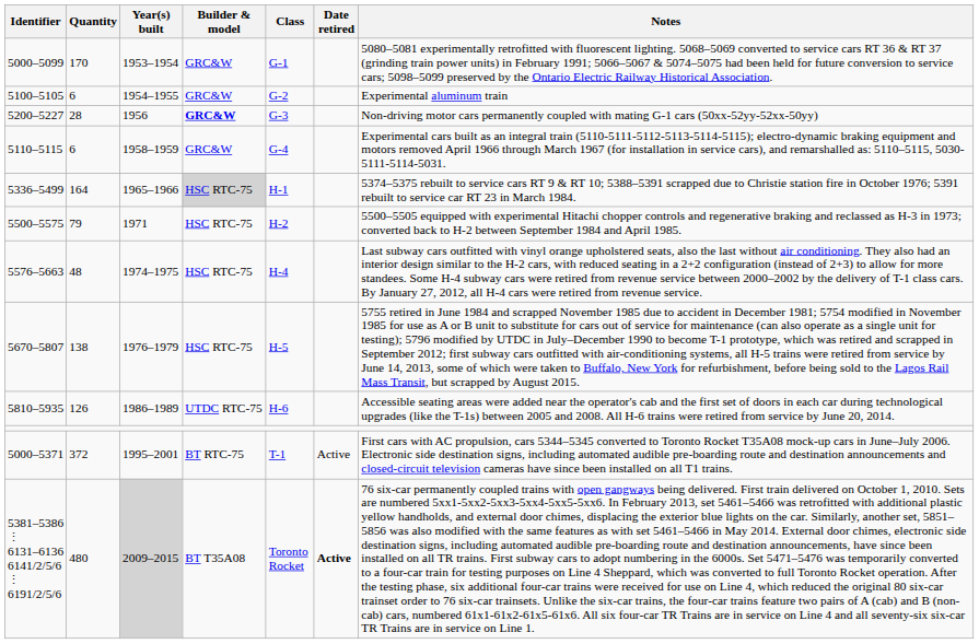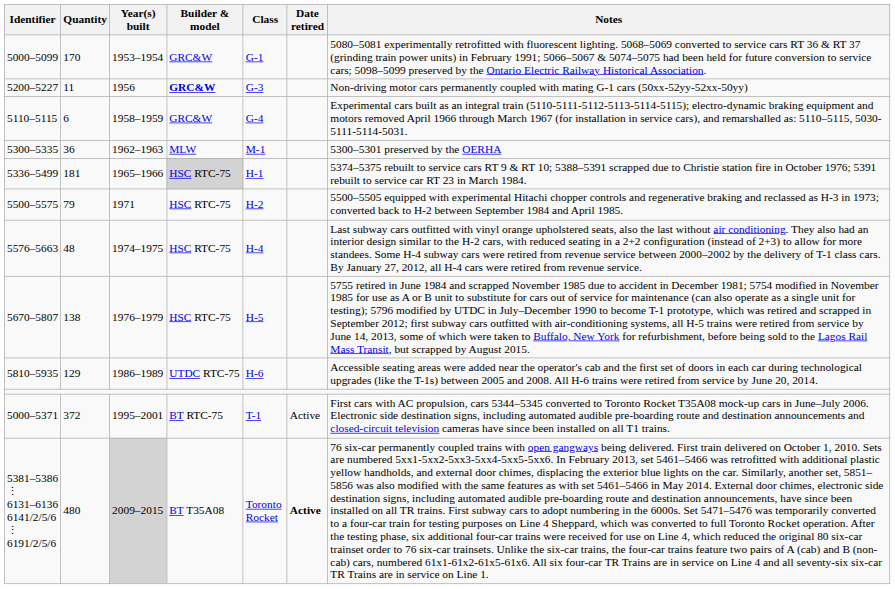 <table class="wikitable sortable">
 <tr>
 <th>Identifier</th>
 <th>Quantity</th>
 <th>Year(s) built</th>
 <th>Builder & model</th>
 <th>Class</th>
 <th>Date retired</th>
 <th>Notes</th>
 </tr>
 <tr>
 <td>5000–5099</td>
 <td>170</td>
 <td>1953–1954</td>
 <td><a href='#'>GRC&W</a></td>
 <td><a href='#'>G-1</a></td>
 <td></td>
 <td>5080–5081 experimentally retrofitted with fluorescent lighting. 5068–5069 converted to service cars RT 36 & RT 37 (grinding train power units) in February 1991; 5066–5067 & 5074–5075 had been held for future conversion to service cars; 5098–5099 preserved by the <a href='#'>Ontario Electric Railway Historical Association</a>.</td>
 </tr>
 <tr>
-<td>5100–5105</td>
-<td>6</td>
-<td>1954–1955</td>
-<td><a href='#'>GRC&W</a></td>
-<td><a href='#'>G-2</a></td>
-<td></td>
-<td>Experimental <a href='#'>aluminum</a> train</td>
-</tr>
-<tr>
 <td>5200–5227</td>
-<td>28</td>
+<td>11</td>
 <td>1956</td>
 <td><strong><a href='#'>GRC&W</a></strong></td>
 <td><a href='#'>G-3</a></td>
 <td></td>
 <td>Non-driving motor cars permanently coupled with mating G-1 cars (50xx-52yy-52xx-50yy)</td>
 </tr>
 <tr>
 <td>5110–5115</td>
 <td>6</td>
 <td>1958–1959</td>
 <td><a href='#'>GRC&W</a></td>
 <td><a href='#'>G-4</a></td>
 <td></td>
 <td>Experimental cars built as an integral train (5110-5111-5112-5113-5114-5115); electro-dynamic braking equipment and motors removed April 1966 through March 1967 (for installation in service cars), and remarshalled as: 5110–5115, 5030-5111-5114-5031.</td>
 </tr>
 <tr>
+<td>5300–5335</td>
+<td>36</td>
+<td>1962–1963</td>
+<td><a href='#'>MLW</a></td>
+<td><a href='#'>M-1</a></td>
+<td></td>
+<td>5300–5301 preserved by the <a href='#'>OERHA</a></td>
+</tr>
+<tr>
 <td>5336–5499</td>
-<td>164</td>
+<td>181</td>
 <td>1965–1966</td>
 <td style="background: lightgrey;"><a href='#'>HSC</a> RTC-75</td>
 <td><a href='#'>H-1</a></td>
 <td></td>
 <td>5374–5375 rebuilt to service cars RT 9 & RT 10; 5388–5391 scrapped due to Christie station fire in October 1976; 5391 rebuilt to service car RT 23 in March 1984.</td>
 </tr>
 <tr>
 <td>5500–5575</td>
 <td>79</td>
 <td>1971</td>
 <td><a href='#'>HSC</a> RTC-75</td>
 <td><a href='#'>H-2</a></td>
 <td nowrap></td>
 <td>5500–5505 equipped with experimental Hitachi chopper controls and regenerative braking and reclassed as H-3 in 1973; converted back to H-2 between September 1984 and April 1985.</td>
 </tr>
 <tr>
 <td>5576–5663</td>
 <td>48</td>
 <td>1974–1975</td>
 <td><a href='#'>HSC</a> RTC-75</td>
 <td><a href='#'>H-4</a></td>
 <td></td>
 <td>Last subway cars outfitted with vinyl orange upholstered seats, also the last without <a href='#'>air conditioning</a>. They also had an interior design similar to the H-2 cars, with reduced seating in a 2+2 configuration (instead of 2+3) to allow for more standees.  Some H-4 subway cars were retired from revenue service between 2000–2002 by the delivery of T-1 class cars.  By January 27, 2012, all H-4 cars were retired from revenue service.</td>
 </tr>
 <tr>
 <td>5670–5807</td>
 <td>138</td>
 <td>1976–1979</td>
 <td><a href='#'>HSC</a> RTC-75</td>
 <td><a href='#'>H-5</a></td>
 <td></td>
 <td>5755 retired in June 1984 and scrapped November 1985 due to accident in December 1981; 5754 modified in November 1985 for use as A or B unit to substitute for cars out of service for maintenance (can also operate as a single unit for testing); 5796 modified by UTDC in July–December 1990 to become T-1 prototype, which was retired and scrapped in September 2012; first subway cars outfitted with air-conditioning systems, all H-5 trains were retired from service by June 14, 2013, some of which were taken to <a href='#'>Buffalo, New York</a> for refurbishment, before being sold to the <a href='#'>Lagos Rail Mass Transit</a>, but scrapped by August 2015.</td>
 </tr>
 <tr>
 <td>5810–5935</td>
-<td>126</td>
+<td>129</td>
 <td>1986–1989</td>
 <td nowrap><a href='#'>UTDC</a> RTC-75</td>
 <td><a href='#'>H-6</a></td>
 <td></td>
 <td>Accessible seating areas were added near the operator's cab and the first set of doors in each car during technological upgrades (like the T-1s) between 2005 and 2008.  All H-6 trains were retired from service by June 20, 2014.</td>
 </tr>
 <tr>
 <td colspan=7></td>
 </tr>
 <tr>
 <td>5000–5371</td>
 <td>372</td>
 <td>1995–2001</td>
 <td><a href='#'>BT</a> RTC-75</td>
 <td><a href='#'>T-1</a></td>
 <td>Active</td>
 <td>First cars with AC propulsion,  cars 5344–5345 converted to Toronto Rocket T35A08 mock-up cars in June–July 2006. Electronic side destination signs, including automated audible pre-boarding route and destination announcements and <a href='#'>closed-circuit television</a> cameras have since been installed on all T1 trains.</td>
 </tr>
 <tr>
 <td nowrap>5381–5386<br>⋮<br>6131–6136<br>6141/2/5/6<br>⋮<br>6191/2/5/6</td>
 <td>480</td>
 <td nowrap style="background: lightgrey;">2009–2015</td>
 <td><a href='#'>BT</a> T35A08</td>
 <td><a href='#'>Toronto Rocket</a></td>
 <td><strong>Active</strong></td>
 <td>76 six-car permanently coupled trains with <a href='#'>open gangways</a> being delivered. First train delivered on October 1, 2010. Sets are numbered 5xx1-5xx2-5xx3-5xx4-5xx5-5xx6. In February 2013, set 5461–5466 was retrofitted with additional plastic yellow handholds, and external door chimes, displacing the exterior blue lights on the car. Similarly, another set, 5851–5856 was also modified with the same features as with set 5461–5466 in May 2014.  External door chimes, electronic side destination signs, including automated audible pre-boarding route and destination announcements, have since been installed on all TR trains. First subway cars to adopt numbering in the 6000s. Set 5471–5476 was temporarily converted to a four-car train for testing purposes on Line 4 Sheppard, which was converted to full Toronto Rocket operation. After the testing phase, six additional four-car trains were received for use on Line 4, which reduced the original 80 six-car trainset order to 76 six-car trainsets. Unlike the six-car trains, the four-car trains feature two pairs of A (cab) and B (non-cab) cars, numbered 61x1-61x2-61x5-61x6. All six four-car TR Trains are in service on Line 4 and all seventy-six six-car TR Trains are in service on Line 1.</td>
 </tr>
 </table>
